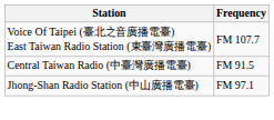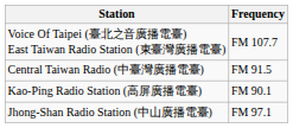 <table class="wikitable">
 <tr>
 <th>Station</th>
 <th>Frequency</th>
 </tr>
 <tr>
 <td>Voice Of Taipei (臺北之音廣播電臺)<br>East Taiwan Radio Station (東臺灣廣播電臺)</td>
 <td>FM 107.7</td>
 </tr>
 <tr>
 <td>Central Taiwan Radio (中臺灣廣播電臺)</td>
 <td>FM 91.5</td>
 </tr>
 <tr>
+<td>Kao-Ping Radio Station (高屏廣播電臺)</td>
+<td>FM 90.1</td>
+</tr>
+<tr>
 <td>Jhong-Shan Radio Station (中山廣播電臺)</td>
 <td>FM 97.1</td>
 </tr>
 </table>
